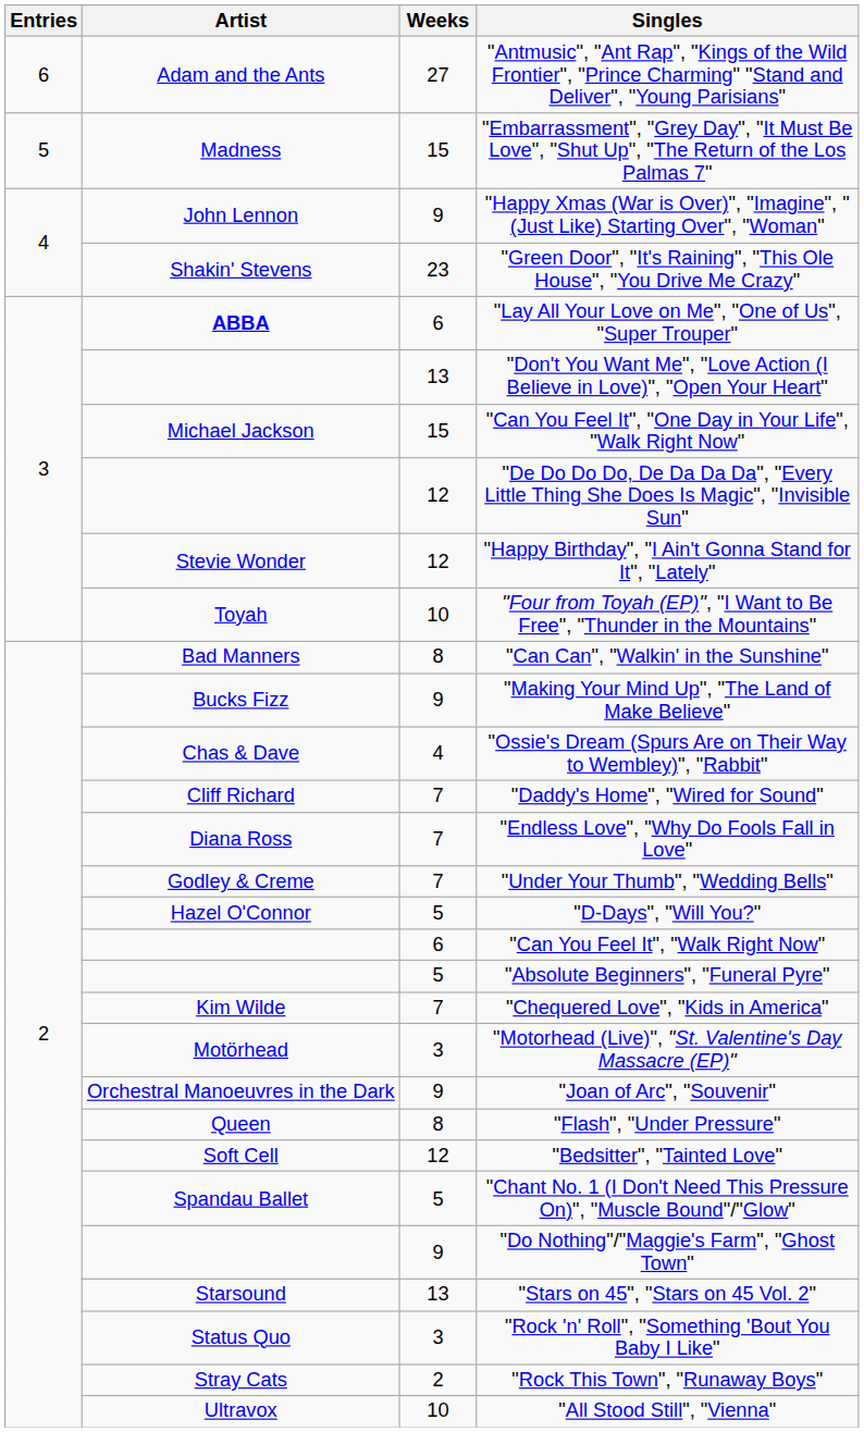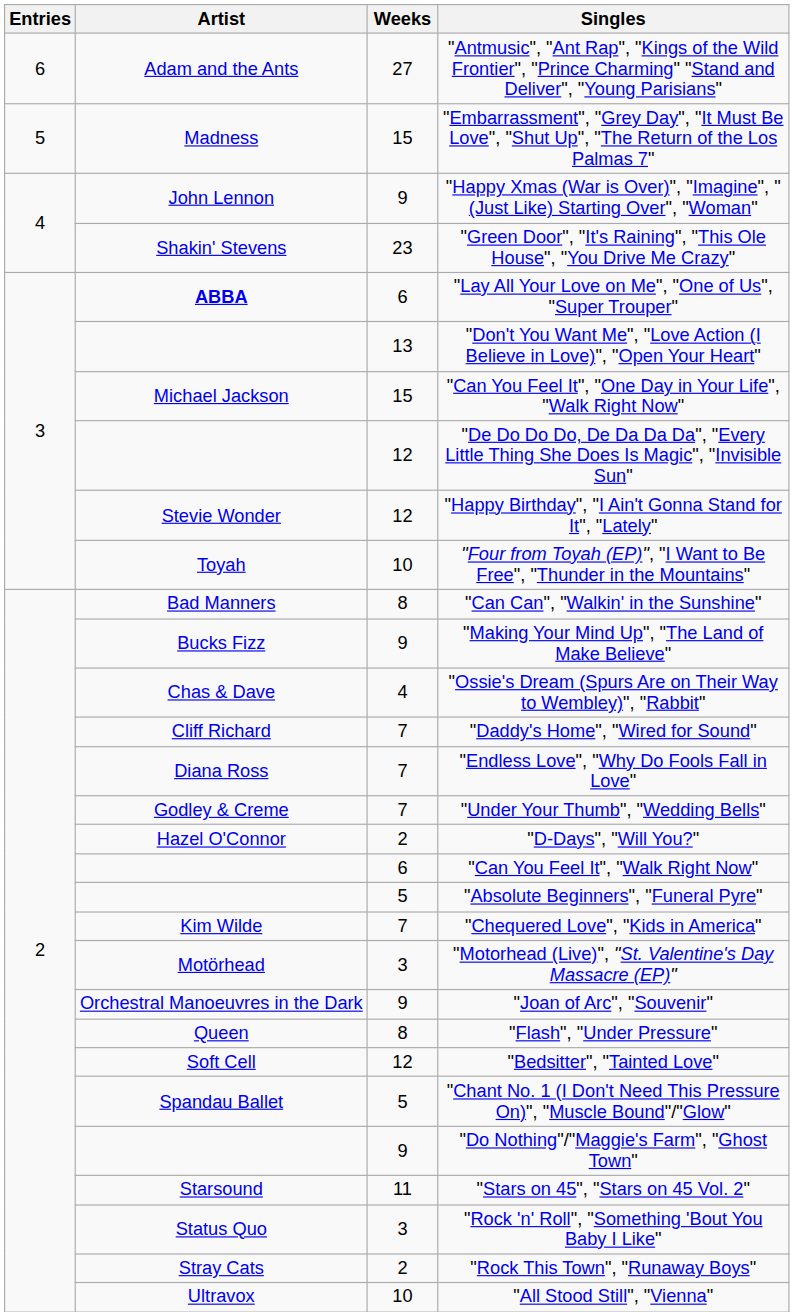 <table class="wikitable sortable" style="text-align: center;">
 <tr>
 <th scope="col" style="width:55px;" data-sort-type="number">Entries</th>
 <th scope="col" style="text-align:center;">Artist</th>
 <th scope="col" style="width:55px;" data-sort-type="number">Weeks</th>
 <th scope="col" style="width:300px;">Singles</th>
 </tr>
 <tr>
 <td style="text-align:center">6</td>
 <td><a href='#'>Adam and the Ants</a> </td>
 <td>27</td>
 <td>"<a href='#'>Antmusic</a>", "<a href='#'>Ant Rap</a>", "<a href='#'>Kings of the Wild Frontier</a>", "<a href='#'>Prince Charming</a>" "<a href='#'>Stand and Deliver</a>", "<a href='#'>Young Parisians</a>"</td>
 </tr>
 <tr>
 <td style="text-align:center">5</td>
 <td><a href='#'>Madness</a> </td>
 <td>15</td>
 <td>"<a href='#'>Embarrassment</a>", "<a href='#'>Grey Day</a>", "<a href='#'>It Must Be Love</a>", "<a href='#'>Shut Up</a>", "<a href='#'>The Return of the Los Palmas 7</a>"</td>
 </tr>
 <tr>
 <td rowspan="2" style="text-align:center">4</td>
 <td><a href='#'>John Lennon</a> </td>
 <td>9</td>
 <td>"<a href='#'>Happy Xmas (War is Over)</a>", "<a href='#'>Imagine</a>", "<a href='#'>(Just Like) Starting Over</a>", "<a href='#'>Woman</a>"</td>
 </tr>
 <tr>
 <td><a href='#'>Shakin' Stevens</a></td>
 <td>23</td>
 <td>"<a href='#'>Green Door</a>", "<a href='#'>It's Raining</a>", "<a href='#'>This Ole House</a>", "<a href='#'>You Drive Me Crazy</a>"</td>
 </tr>
 <tr>
 <td rowspan="6" style="text-align:center">3</td>
 <td><strong><a href='#'>ABBA</a> </strong></td>
 <td>6</td>
 <td>"<a href='#'>Lay All Your Love on Me</a>", "<a href='#'>One of Us</a>", "<a href='#'>Super Trouper</a>"</td>
 </tr>
 <tr>
 <td></td>
 <td>13</td>
 <td>"<a href='#'>Don't You Want Me</a>", "<a href='#'>Love Action (I Believe in Love)</a>", "<a href='#'>Open Your Heart</a>"</td>
 </tr>
 <tr>
 <td><a href='#'>Michael Jackson</a></td>
 <td>15</td>
 <td>"<a href='#'>Can You Feel It</a>", "<a href='#'>One Day in Your Life</a>", "<a href='#'>Walk Right Now</a>"</td>
 </tr>
 <tr>
 <td> </td>
 <td>12</td>
 <td>"<a href='#'>De Do Do Do, De Da Da Da</a>", "<a href='#'>Every Little Thing She Does Is Magic</a>", "<a href='#'>Invisible Sun</a>"</td>
 </tr>
 <tr>
 <td><a href='#'>Stevie Wonder</a></td>
 <td>12</td>
 <td>"<a href='#'>Happy Birthday</a>", "<a href='#'>I Ain't Gonna Stand for It</a>", "<a href='#'>Lately</a>"</td>
 </tr>
 <tr>
 <td><a href='#'>Toyah</a></td>
 <td>10</td>
 <td><em>"<a href='#'>Four from Toyah (EP)</a>"</em>, "<a href='#'>I Want to Be Free</a>", "<a href='#'>Thunder in the Mountains</a>"</td>
 </tr>
 <tr>
 <td rowspan="20" style="text-align:center">2</td>
 <td><a href='#'>Bad Manners</a></td>
 <td>8</td>
 <td>"<a href='#'>Can Can</a>", "<a href='#'>Walkin' in the Sunshine</a>"</td>
 </tr>
 <tr>
 <td><a href='#'>Bucks Fizz</a> </td>
 <td>9</td>
 <td>"<a href='#'>Making Your Mind Up</a>", "<a href='#'>The Land of Make Believe</a>"</td>
 </tr>
 <tr>
 <td><a href='#'>Chas & Dave</a> </td>
 <td>4</td>
 <td>"<a href='#'>Ossie's Dream (Spurs Are on Their Way to Wembley)</a>", "<a href='#'>Rabbit</a>"</td>
 </tr>
 <tr>
 <td><a href='#'>Cliff Richard</a></td>
 <td>7</td>
 <td>"<a href='#'>Daddy's Home</a>", "<a href='#'>Wired for Sound</a>"</td>
 </tr>
 <tr>
 <td><a href='#'>Diana Ross</a></td>
 <td>7</td>
 <td>"<a href='#'>Endless Love</a>", "<a href='#'>Why Do Fools Fall in Love</a>"</td>
 </tr>
 <tr>
 <td><a href='#'>Godley & Creme</a></td>
 <td>7</td>
 <td>"<a href='#'>Under Your Thumb</a>", "<a href='#'>Wedding Bells</a>"</td>
 </tr>
 <tr>
 <td><a href='#'>Hazel O'Connor</a></td>
-<td>5</td>
+<td>2</td>
 <td>"<a href='#'>D-Days</a>", "<a href='#'>Will You?</a>"</td>
 </tr>
 <tr>
 <td></td>
 <td>6</td>
 <td>"<a href='#'>Can You Feel It</a>", "<a href='#'>Walk Right Now</a>"</td>
 </tr>
 <tr>
 <td></td>
 <td>5</td>
 <td>"<a href='#'>Absolute Beginners</a>", "<a href='#'>Funeral Pyre</a>"</td>
 </tr>
 <tr>
 <td><a href='#'>Kim Wilde</a></td>
 <td>7</td>
 <td>"<a href='#'>Chequered Love</a>", "<a href='#'>Kids in America</a>"</td>
 </tr>
 <tr>
 <td><a href='#'>Motörhead</a> </td>
 <td>3</td>
 <td>"<a href='#'>Motorhead (Live)</a>", <em>"<a href='#'>St. Valentine's Day Massacre (EP)</a>"</em></td>
 </tr>
 <tr>
 <td><a href='#'>Orchestral Manoeuvres in the Dark</a></td>
 <td>9</td>
 <td>"<a href='#'>Joan of Arc</a>", "<a href='#'>Souvenir</a>"</td>
 </tr>
 <tr>
 <td><a href='#'>Queen</a></td>
 <td>8</td>
 <td>"<a href='#'>Flash</a>", "<a href='#'>Under Pressure</a>"</td>
 </tr>
 <tr>
 <td><a href='#'>Soft Cell</a></td>
 <td>12</td>
 <td>"<a href='#'>Bedsitter</a>", "<a href='#'>Tainted Love</a>"</td>
 </tr>
 <tr>
 <td><a href='#'>Spandau Ballet</a></td>
 <td>5</td>
 <td>"<a href='#'>Chant No. 1 (I Don't Need This Pressure On)</a>", "<a href='#'>Muscle Bound</a>"/"<a href='#'>Glow</a>"</td>
 </tr>
 <tr>
 <td></td>
 <td>9</td>
 <td>"<a href='#'>Do Nothing</a>"/"<a href='#'>Maggie's Farm</a>", "<a href='#'>Ghost Town</a>"</td>
 </tr>
 <tr>
 <td><a href='#'>Starsound</a></td>
-<td>13</td>
+<td>11</td>
 <td>"<a href='#'>Stars on 45</a>", "<a href='#'>Stars on 45 Vol. 2</a>"</td>
 </tr>
 <tr>
 <td><a href='#'>Status Quo</a></td>
 <td>3</td>
 <td>"<a href='#'>Rock 'n' Roll</a>", "<a href='#'>Something 'Bout You Baby I Like</a>"</td>
 </tr>
 <tr>
 <td><a href='#'>Stray Cats</a> </td>
 <td>2</td>
 <td>"<a href='#'>Rock This Town</a>", "<a href='#'>Runaway Boys</a>"</td>
 </tr>
 <tr>
 <td><a href='#'>Ultravox</a></td>
 <td>10</td>
 <td>"<a href='#'>All Stood Still</a>", "<a href='#'>Vienna</a>"</td>
 </tr>
 </table>
